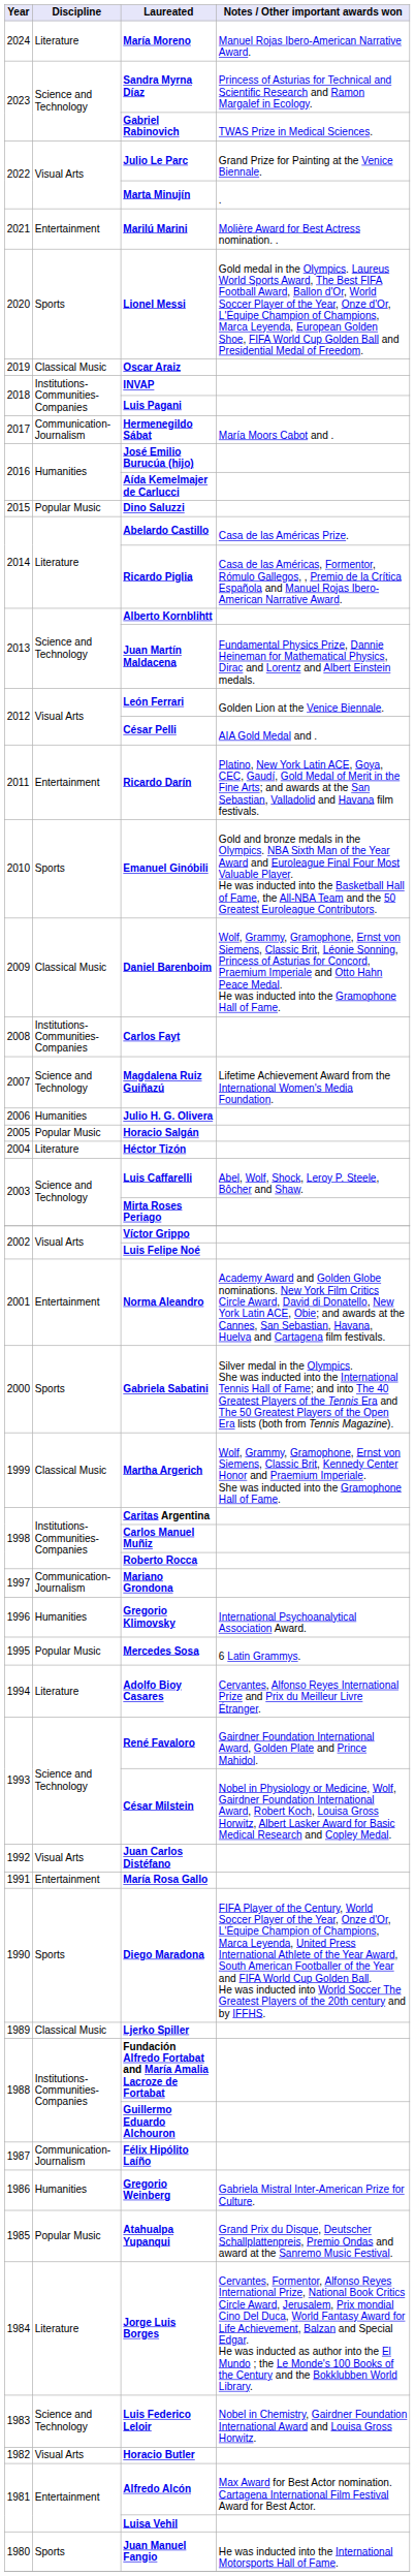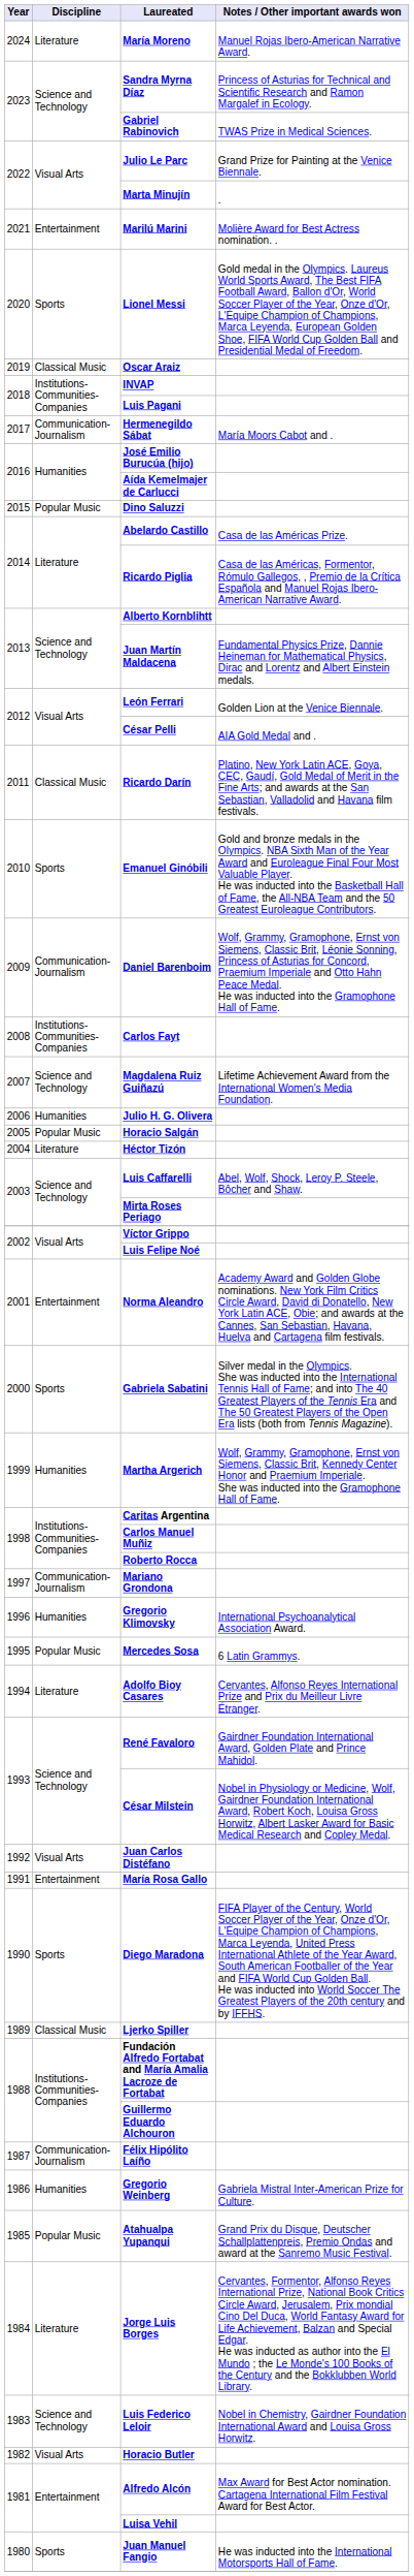 <table border="0" style="background:#fff;width:100%;margin:0;" class="sortable wikitable">
 <tr>
 <th style="background:Lavender; color:Black">Year</th>
 <th style="background:Lavender; color:Black">Discipline</th>
 <th style="background:Lavender; color:Black">Laureated</th>
 <th style="background:Lavender; color:Black">Notes / Other important awards won</th>
 </tr>
 <tr>
 <td>2024</td>
 <td>Literature</td>
 <td><strong><a href='#'>María Moreno</a></strong></td>
 <td><br><a href='#'>Manuel Rojas Ibero-American Narrative Award</a>.</td>
 </tr>
 <tr>
 <td rowspan=2>2023</td>
 <td rowspan=2>Science and Technology</td>
 <td><strong><a href='#'>Sandra Myrna Díaz</a></strong></td>
 <td><br><a href='#'>Princess of Asturias for Technical and Scientific Research</a> and <a href='#'>Ramon Margalef in Ecology</a>.</td>
 </tr>
 <tr>
 <td><strong><a href='#'>Gabriel Rabinovich</a></strong></td>
 <td><br><a href='#'>TWAS Prize in Medical Sciences</a>.</td>
 </tr>
 <tr>
 <td rowspan=2>2022</td>
 <td rowspan=2>Visual Arts</td>
 <td><strong><a href='#'>Julio Le Parc</a></strong></td>
 <td><br>Grand Prize for Painting at the <a href='#'>Venice Biennale</a>.</td>
 </tr>
 <tr>
 <td><strong><a href='#'>Marta Minujín</a></strong></td>
 <td><br>.</td>
 </tr>
 <tr>
 <td>2021</td>
 <td>Entertainment</td>
 <td><strong><a href='#'>Marilú Marini</a></strong></td>
 <td><br><a href='#'>Molière Award for Best Actress</a> nomination. .</td>
 </tr>
 <tr>
 <td>2020</td>
 <td>Sports</td>
 <td><strong><a href='#'>Lionel Messi</a></strong></td>
 <td><br>Gold medal in the <a href='#'>Olympics</a>. <a href='#'>Laureus World Sports Award</a>, <a href='#'>The Best FIFA Football Award</a>, <a href='#'>Ballon d'Or</a>, <a href='#'>World Soccer Player of the Year</a>, <a href='#'>Onze d'Or</a>, <a href='#'>L'Équipe Champion of Champions</a>, <a href='#'>Marca Leyenda</a>, <a href='#'>European Golden Shoe</a>, <a href='#'>FIFA World Cup Golden Ball</a> and <a href='#'>Presidential Medal of Freedom</a>.</td>
 </tr>
 <tr>
 <td>2019</td>
 <td>Classical Music</td>
 <td><strong><a href='#'>Oscar Araiz</a></strong></td>
 <td></td>
 </tr>
 <tr>
 <td rowspan=2>2018</td>
 <td rowspan=2>Institutions-Communities-Companies</td>
 <td><strong><a href='#'>INVAP</a></strong></td>
 <td></td>
 </tr>
 <tr>
 <td><strong><a href='#'>Luis Pagani</a></strong></td>
 <td></td>
 </tr>
 <tr>
 <td>2017</td>
 <td>Communication-Journalism</td>
 <td><strong><a href='#'>Hermenegildo Sábat</a></strong></td>
 <td><br><a href='#'>María Moors Cabot</a> and .</td>
 </tr>
 <tr>
 <td rowspan=2>2016</td>
 <td rowspan=2>Humanities</td>
 <td><strong><a href='#'>José Emilio Burucúa (hijo)</a></strong></td>
 <td></td>
 </tr>
 <tr>
 <td><strong><a href='#'>Aída Kemelmajer de Carlucci</a></strong></td>
 <td></td>
 </tr>
 <tr>
 <td>2015</td>
 <td>Popular Music</td>
 <td><strong><a href='#'>Dino Saluzzi</a></strong></td>
 <td></td>
 </tr>
 <tr>
 <td rowspan=2>2014</td>
 <td rowspan=2>Literature</td>
 <td><strong><a href='#'>Abelardo Castillo</a></strong></td>
 <td><br><a href='#'>Casa de las Américas Prize</a>.</td>
 </tr>
 <tr>
 <td><strong><a href='#'>Ricardo Piglia</a></strong></td>
 <td><br><a href='#'>Casa de las Américas</a>, <a href='#'>Formentor</a>, <a href='#'>Rómulo Gallegos</a>, , <a href='#'>Premio de la Crítica Española</a> and <a href='#'>Manuel Rojas Ibero-American Narrative Award</a>.</td>
 </tr>
 <tr>
 <td rowspan=2>2013</td>
 <td rowspan=2>Science and Technology</td>
 <td><strong><a href='#'>Alberto Kornblihtt</a></strong></td>
 <td></td>
 </tr>
 <tr>
 <td><strong><a href='#'>Juan Martín Maldacena</a></strong></td>
 <td><br><a href='#'>Fundamental Physics Prize</a>, <a href='#'>Dannie Heineman for Mathematical Physics</a>, <a href='#'>Dirac</a> and <a href='#'>Lorentz</a> and <a href='#'>Albert Einstein</a> medals.</td>
 </tr>
 <tr>
 <td rowspan=2>2012</td>
 <td rowspan=2>Visual Arts</td>
 <td><strong><a href='#'>León Ferrari</a></strong></td>
 <td><br>Golden Lion at the <a href='#'>Venice Biennale</a>.</td>
 </tr>
 <tr>
 <td><strong><a href='#'>César Pelli</a></strong></td>
 <td><br><a href='#'>AIA Gold Medal</a> and .</td>
 </tr>
 <tr>
 <td>2011</td>
-<td>Entertainment</td>
+<td>Classical Music</td>
 <td><strong><a href='#'>Ricardo Darín</a></strong></td>
 <td><br><a href='#'>Platino</a>, <a href='#'>New York Latin ACE</a>, <a href='#'>Goya</a>, <a href='#'>CEC</a>, <a href='#'>Gaudí</a>, <a href='#'>Gold Medal of Merit in the Fine Arts</a>; and awards at the <a href='#'>San Sebastian</a>, <a href='#'>Valladolid</a> and <a href='#'>Havana</a> film festivals.</td>
 </tr>
 <tr>
 <td>2010</td>
 <td>Sports</td>
 <td><strong><a href='#'>Emanuel Ginóbili</a></strong></td>
 <td><br>Gold and bronze medals in the <a href='#'>Olympics</a>. <a href='#'>NBA Sixth Man of the Year Award</a> and <a href='#'>Euroleague Final Four Most Valuable Player</a>.<br>He was inducted into the <a href='#'>Basketball Hall of Fame</a>, the <a href='#'>All-NBA Team</a> and the <a href='#'>50 Greatest Euroleague Contributors</a>.</td>
 </tr>
 <tr>
 <td>2009</td>
-<td>Classical Music</td>
+<td>Communication-Journalism</td>
 <td><strong><a href='#'>Daniel Barenboim</a></strong></td>
 <td><br><a href='#'>Wolf</a>, <a href='#'>Grammy</a>, <a href='#'>Gramophone</a>, <a href='#'>Ernst von Siemens</a>, <a href='#'>Classic Brit</a>, <a href='#'>Léonie Sonning</a>, <a href='#'>Princess of Asturias for Concord</a>, <a href='#'>Praemium Imperiale</a> and <a href='#'>Otto Hahn Peace Medal</a>.<br>He was inducted into the <a href='#'>Gramophone Hall of Fame</a>.</td>
 </tr>
 <tr>
 <td>2008</td>
 <td>Institutions-Communities-Companies</td>
 <td><strong><a href='#'>Carlos Fayt</a></strong></td>
 <td></td>
 </tr>
 <tr>
 <td>2007</td>
 <td>Science and Technology</td>
 <td><strong><a href='#'>Magdalena Ruiz Guiñazú</a></strong></td>
 <td><br>Lifetime Achievement Award from the <a href='#'>International Women's Media Foundation</a>.</td>
 </tr>
 <tr>
 <td>2006</td>
 <td>Humanities</td>
 <td><strong><a href='#'>Julio H. G. Olivera</a></strong></td>
 <td></td>
 </tr>
 <tr>
 <td>2005</td>
 <td>Popular Music</td>
 <td><strong><a href='#'>Horacio Salgán</a></strong></td>
 <td></td>
 </tr>
 <tr>
 <td>2004</td>
 <td>Literature</td>
 <td><strong><a href='#'>Héctor Tizón</a></strong></td>
 <td></td>
 </tr>
 <tr>
 <td rowspan=2>2003</td>
 <td rowspan=2>Science and Technology</td>
 <td><strong><a href='#'>Luis Caffarelli</a></strong></td>
 <td><br><a href='#'>Abel</a>, <a href='#'>Wolf</a>, <a href='#'>Shock</a>, <a href='#'>Leroy P. Steele</a>, <a href='#'>Bôcher</a> and <a href='#'>Shaw</a>.</td>
 </tr>
 <tr>
 <td><strong><a href='#'>Mirta Roses Periago</a></strong></td>
 <td></td>
 </tr>
 <tr>
 </tr>
 <tr>
 <td rowspan=2>2002</td>
 <td rowspan=2>Visual Arts</td>
 <td><strong><a href='#'>Víctor Grippo</a></strong></td>
 <td></td>
 </tr>
 <tr>
 <td><strong><a href='#'>Luis Felipe Noé</a></strong></td>
 <td></td>
 </tr>
 <tr>
 <td>2001</td>
 <td>Entertainment</td>
 <td><strong><a href='#'>Norma Aleandro</a></strong></td>
 <td><br><a href='#'>Academy Award</a> and <a href='#'>Golden Globe</a> nominations. <a href='#'>New York Film Critics Circle Award</a>, <a href='#'>David di Donatello</a>, <a href='#'>New York Latin ACE</a>, <a href='#'>Obie</a>; and awards at the <a href='#'>Cannes</a>, <a href='#'>San Sebastian</a>, <a href='#'>Havana</a>, <a href='#'>Huelva</a> and <a href='#'>Cartagena</a> film festivals.</td>
 </tr>
 <tr>
 <td>2000</td>
 <td>Sports</td>
 <td><strong><a href='#'>Gabriela Sabatini</a></strong></td>
 <td><br>Silver medal in the <a href='#'>Olympics</a>.<br>She was inducted into the <a href='#'>International Tennis Hall of Fame</a>; and into <a href='#'>The 40 Greatest Players of the <em>Tennis</em> Era</a> and <a href='#'>The 50 Greatest Players of the Open Era</a> lists (both from <em>Tennis Magazine</em>).</td>
 </tr>
 <tr>
 <td>1999</td>
-<td>Classical Music</td>
+<td>Humanities</td>
 <td><strong><a href='#'>Martha Argerich</a></strong></td>
 <td><br><a href='#'>Wolf</a>, <a href='#'>Grammy</a>, <a href='#'>Gramophone</a>, <a href='#'>Ernst von Siemens</a>, <a href='#'>Classic Brit</a>, <a href='#'>Kennedy Center Honor</a> and <a href='#'>Praemium Imperiale</a>.<br>She was inducted into the <a href='#'>Gramophone Hall of Fame</a>.</td>
 </tr>
 <tr>
 <td rowspan=3>1998</td>
 <td rowspan=3>Institutions-Communities-Companies</td>
 <td><strong><a href='#'>Caritas</a> Argentina</strong></td>
 <td></td>
 </tr>
 <tr>
 <td><strong><a href='#'>Carlos Manuel Muñiz</a></strong></td>
 <td></td>
 </tr>
 <tr>
 <td><strong><a href='#'>Roberto Rocca</a></strong></td>
 <td></td>
 </tr>
 <tr>
 <td>1997</td>
 <td>Communication-Journalism</td>
 <td><strong><a href='#'>Mariano Grondona</a></strong></td>
 <td></td>
 </tr>
 <tr>
 <td>1996</td>
 <td>Humanities</td>
 <td><strong><a href='#'>Gregorio Klimovsky</a></strong></td>
 <td><br><a href='#'>International Psychoanalytical Association</a> Award.</td>
 </tr>
 <tr>
 <td>1995</td>
 <td>Popular Music</td>
 <td><strong><a href='#'>Mercedes Sosa</a></strong></td>
 <td><br>6 <a href='#'>Latin Grammys</a>.</td>
 </tr>
 <tr>
 <td>1994</td>
 <td>Literature</td>
 <td><strong><a href='#'>Adolfo Bioy Casares</a></strong></td>
 <td><br><a href='#'>Cervantes</a>, <a href='#'>Alfonso Reyes International Prize</a> and <a href='#'>Prix du Meilleur Livre Étranger</a>.</td>
 </tr>
 <tr>
 <td rowspan=2>1993</td>
 <td rowspan=2>Science and Technology</td>
 <td><strong><a href='#'>René Favaloro</a></strong></td>
 <td><br><a href='#'>Gairdner Foundation International Award</a>, <a href='#'>Golden Plate</a> and <a href='#'>Prince Mahidol</a>.</td>
 </tr>
 <tr>
 <td><strong><a href='#'>César Milstein</a></strong></td>
 <td><br><a href='#'>Nobel in Physiology or Medicine</a>, <a href='#'>Wolf</a>, <a href='#'>Gairdner Foundation International Award</a>, <a href='#'>Robert Koch</a>, <a href='#'>Louisa Gross Horwitz</a>, <a href='#'>Albert Lasker Award for Basic Medical Research</a> and <a href='#'>Copley Medal</a>.</td>
 </tr>
 <tr>
 <td>1992</td>
 <td>Visual Arts</td>
 <td><strong><a href='#'>Juan Carlos Distéfano</a></strong></td>
 <td></td>
 </tr>
 <tr>
 <td>1991</td>
 <td>Entertainment</td>
 <td><strong><a href='#'>María Rosa Gallo</a></strong></td>
 <td></td>
 </tr>
 <tr>
 <td>1990</td>
 <td>Sports</td>
 <td><strong><a href='#'>Diego Maradona</a></strong></td>
 <td><br><a href='#'>FIFA Player of the Century</a>, <a href='#'>World Soccer Player of the Year</a>, <a href='#'>Onze d'Or</a>, <a href='#'>L'Équipe Champion of Champions</a>, <a href='#'>Marca Leyenda</a>, <a href='#'>United Press International Athlete of the Year Award</a>, <a href='#'>South American Footballer of the Year</a> and <a href='#'>FIFA World Cup Golden Ball</a>.<br>He was inducted into <a href='#'>World Soccer The Greatest Players of the 20th century</a> and  by <a href='#'>IFFHS</a>.</td>
 </tr>
 <tr>
 <td>1989</td>
 <td>Classical Music</td>
 <td><strong><a href='#'>Ljerko Spiller</a></strong></td>
 <td></td>
 </tr>
 <tr>
 <td rowspan=2>1988</td>
 <td rowspan=2>Institutions-Communities-Companies</td>
 <td><strong>Fundación <a href='#'>Alfredo Fortabat</a> and <a href='#'>María Amalia Lacroze de Fortabat</a></strong></td>
 <td></td>
 </tr>
 <tr>
 <td><strong><a href='#'>Guillermo Eduardo Alchouron</a></strong></td>
 <td></td>
 </tr>
 <tr>
 <td>1987</td>
 <td>Communication-Journalism</td>
 <td><strong><a href='#'>Félix Hipólito Laíño</a></strong></td>
 <td></td>
 </tr>
 <tr>
 <td>1986</td>
 <td>Humanities</td>
 <td><strong><a href='#'>Gregorio Weinberg</a></strong></td>
 <td><br><a href='#'>Gabriela Mistral Inter-American Prize for Culture</a>.</td>
 </tr>
 <tr>
 <td>1985</td>
 <td>Popular Music</td>
 <td><strong><a href='#'>Atahualpa Yupanqui</a></strong></td>
 <td><br><a href='#'>Grand Prix du Disque</a>, <a href='#'>Deutscher Schallplattenpreis</a>, <a href='#'>Premio Ondas</a>  and award at the <a href='#'>Sanremo Music Festival</a>.</td>
 </tr>
 <tr>
 <td>1984</td>
 <td>Literature</td>
 <td><strong><a href='#'>Jorge Luis Borges</a></strong></td>
 <td><br><a href='#'>Cervantes</a>, <a href='#'>Formentor</a>, <a href='#'>Alfonso Reyes International Prize</a>, <a href='#'>National Book Critics Circle Award</a>, <a href='#'>Jerusalem</a>, <a href='#'>Prix mondial Cino Del Duca</a>, <a href='#'>World Fantasy Award for Life Achievement</a>, <a href='#'>Balzan</a> and Special <a href='#'>Edgar</a>.<br>He was inducted as author into the <a href='#'>El Mundo</a> ; the <a href='#'>Le Monde's 100 Books of the Century</a> and the <a href='#'>Bokklubben World Library</a>.</td>
 </tr>
 <tr>
 <td>1983</td>
 <td>Science and Technology</td>
 <td><strong><a href='#'>Luis Federico Leloir</a></strong></td>
 <td><br><a href='#'>Nobel in Chemistry</a>, <a href='#'>Gairdner Foundation International Award</a> and <a href='#'>Louisa Gross Horwitz</a>.</td>
 </tr>
 <tr>
 <td>1982</td>
 <td>Visual Arts</td>
 <td><strong><a href='#'>Horacio Butler</a></strong></td>
 <td></td>
 </tr>
 <tr>
 <td rowspan=2>1981</td>
 <td rowspan=2>Entertainment</td>
 <td><strong><a href='#'>Alfredo Alcón</a></strong></td>
 <td><br><a href='#'>Max Award</a> for Best Actor nomination. <a href='#'>Cartagena International Film Festival</a> Award for Best Actor.</td>
 </tr>
 <tr>
 <td><strong><a href='#'>Luisa Vehil</a></strong></td>
 <td></td>
 </tr>
 <tr>
 <td>1980</td>
 <td>Sports</td>
 <td><strong><a href='#'>Juan Manuel Fangio</a></strong></td>
 <td><br>He was inducted into the <a href='#'>International Motorsports Hall of Fame</a>.</td>
 </tr>
 <tr>
 </tr>
 </table>
